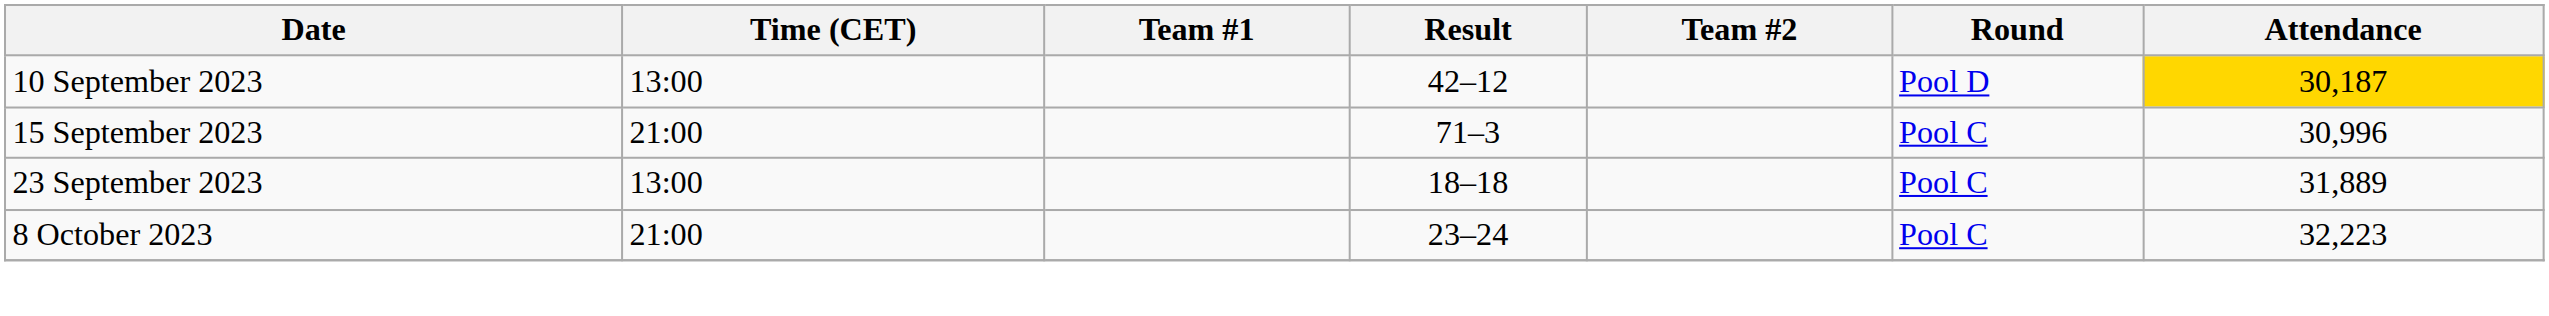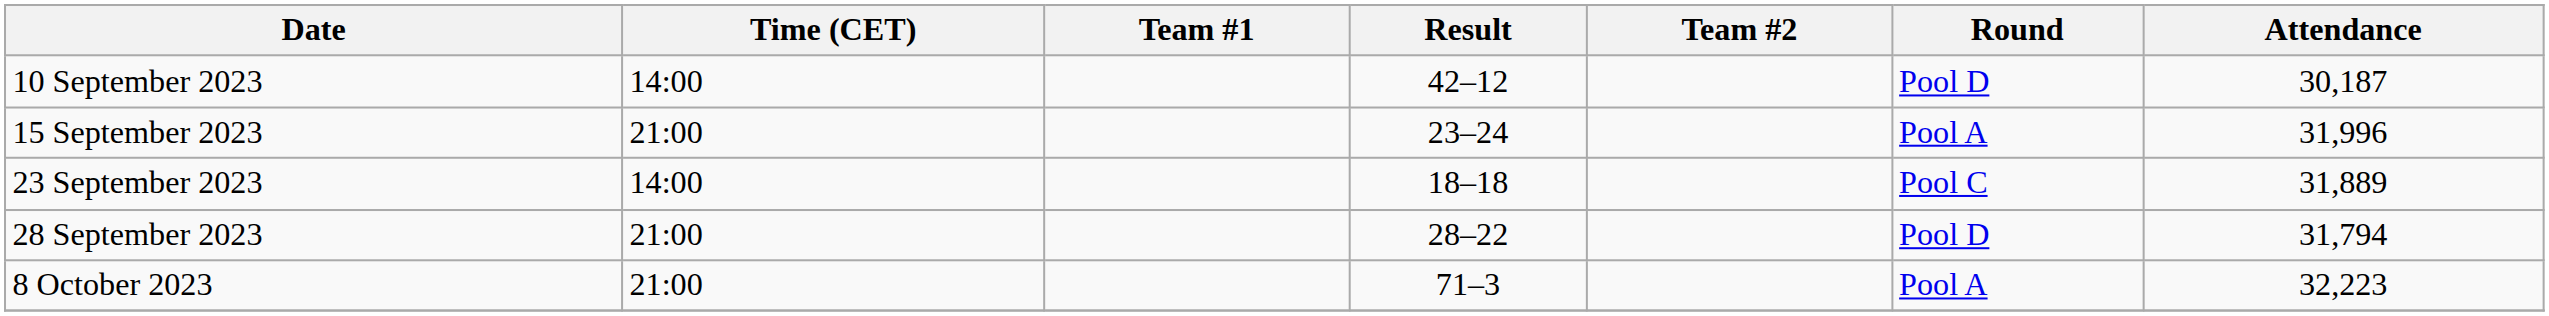 <table class="wikitable" style="text-align: left;" width="100%">
 <tr>
 <th>Date</th>
 <th>Time (CET)</th>
 <th>Team #1</th>
 <th>Result</th>
 <th>Team #2</th>
 <th>Round</th>
 <th>Attendance</th>
 </tr>
 <tr>
 <td>10 September 2023</td>
-<td>13:00</td>
+<td>14:00</td>
 <td></td>
 <td style="text-align:center;">42–12</td>
 <td></td>
 <td><a href='#'>Pool D</a></td>
-<td style="background: gold; text-align:center;">30,187</td>
+<td style="text-align:center;">30,187</td>
 </tr>
 <tr>
 <td>15 September 2023</td>
 <td>21:00</td>
 <td></td>
-<td style="text-align:center;">71–3</td>
+<td style="text-align:center;">23–24</td>
 <td></td>
-<td><a href='#'>Pool C</a></td>
-<td style="text-align:center;">30,996</td>
+<td><a href='#'>Pool A</a></td>
+<td style="text-align:center;">31,996</td>
 </tr>
 <tr>
 <td>23 September 2023</td>
-<td>13:00</td>
+<td>14:00</td>
 <td></td>
 <td style="text-align:center;">18–18</td>
 <td></td>
 <td><a href='#'>Pool C</a></td>
 <td style="text-align:center;">31,889</td>
 </tr>
 <tr>
+<td>28 September 2023</td>
+<td>21:00</td>
+<td></td>
+<td style="text-align:center;">28–22</td>
+<td></td>
+<td><a href='#'>Pool D</a></td>
+<td style="text-align:center;">31,794</td>
+</tr>
+<tr>
 <td>8 October 2023</td>
 <td>21:00</td>
 <td></td>
-<td style="text-align:center;">23–24</td>
+<td style="text-align:center;">71–3</td>
 <td></td>
-<td><a href='#'>Pool C</a></td>
+<td><a href='#'>Pool A</a></td>
 <td style="text-align:center;">32,223</td>
 </tr>
 <tr>
 </tr>
 </table>
